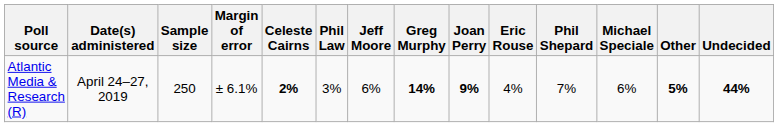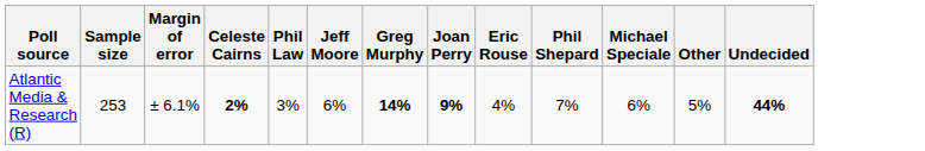 <table class="wikitable" style="font-size:90%;text-align:center;">
 <tr valign=bottom>
 <th>Poll source</th>
-<th>Date(s)<br>administered</th>
 <th>Sample<br>size</th>
 <th>Margin<br>of error</th>
 <th style="width:60px;">Celeste<br>Cairns</th>
 <th style="width:60px;">Phil<br>Law</th>
 <th style="width:60px;">Jeff<br>Moore</th>
 <th style="width:60px;">Greg<br>Murphy</th>
 <th style="width:60px;">Joan<br>Perry</th>
 <th style="width:60px;">Eric<br>Rouse</th>
 <th style="width:60px;">Phil<br>Shepard</th>
 <th style="width:60px;">Michael<br>Speciale</th>
 <th>Other</th>
 <th>Undecided</th>
 </tr>
 <tr>
 <td style="text-align:left;"><a href='#'>Atlantic Media & Research (R)</a></td>
-<td>April 24–27, 2019</td>
-<td>250</td>
+<td>253</td>
 <td>± 6.1%</td>
 <td><strong>2%</strong></td>
 <td>3%</td>
 <td>6%</td>
 <td><strong>14%</strong></td>
 <td><strong>9%</strong></td>
 <td>4%</td>
 <td>7%</td>
 <td>6%</td>
-<td><strong>5%</strong></td>
+<td>5%</td>
 <td><strong>44%</strong></td>
 </tr>
 </table>
